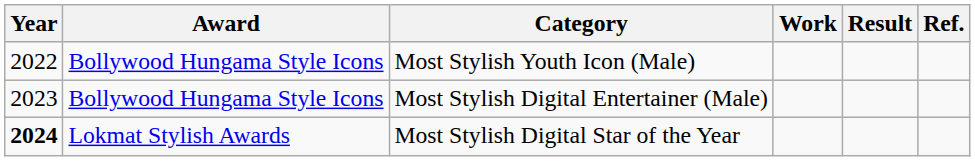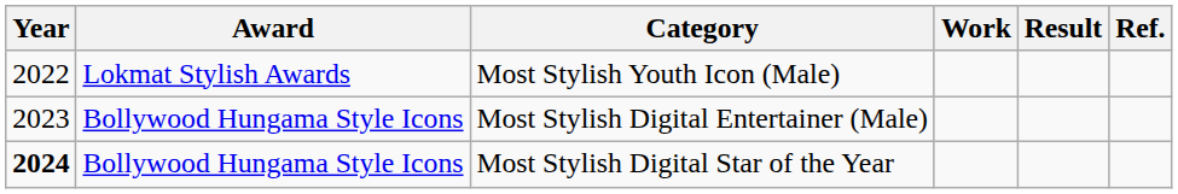 <table class="wikitable sortable">
 <tr>
 <th>Year</th>
 <th>Award</th>
 <th>Category</th>
 <th>Work</th>
 <th>Result</th>
 <th>Ref.</th>
 </tr>
 <tr>
 <td>2022</td>
-<td><a href='#'>Bollywood Hungama Style Icons</a></td>
+<td><a href='#'>Lokmat Stylish Awards</a></td>
 <td>Most Stylish Youth Icon (Male)</td>
 <td></td>
 <td></td>
 <td></td>
 </tr>
 <tr>
 <td>2023</td>
 <td><a href='#'>Bollywood Hungama Style Icons</a></td>
 <td>Most Stylish Digital Entertainer (Male)</td>
 <td></td>
 <td></td>
 <td></td>
 </tr>
 <tr>
 <td><strong>2024</strong></td>
-<td><a href='#'>Lokmat Stylish Awards</a></td>
+<td><a href='#'>Bollywood Hungama Style Icons</a></td>
 <td>Most Stylish Digital Star of the Year</td>
 <td></td>
 <td></td>
 <td></td>
 </tr>
 </table>
